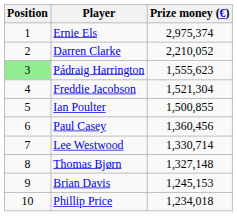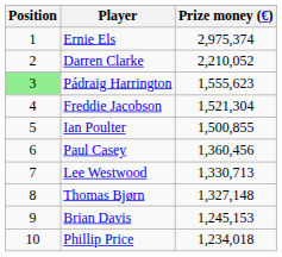 <table class="wikitable">
 <tr>
 <th>Position</th>
 <th>Player</th>
 <th>Prize money (<a href='#'>€</a>)</th>
 </tr>
 <tr>
 <td align=center>1</td>
 <td> <a href='#'>Ernie Els</a></td>
 <td align=center>2,975,374</td>
 </tr>
 <tr>
 <td align=center>2</td>
 <td> <a href='#'>Darren Clarke</a></td>
 <td align=center>2,210,052</td>
 </tr>
 <tr>
 <td align=center style="background: lightgreen;">3</td>
 <td> <a href='#'>Pádraig Harrington</a></td>
 <td align=center>1,555,623</td>
 </tr>
 <tr>
 <td align=center>4</td>
 <td> <a href='#'>Freddie Jacobson</a></td>
 <td align=center>1,521,304</td>
 </tr>
 <tr>
 <td align=center>5</td>
 <td> <a href='#'>Ian Poulter</a></td>
 <td align=center>1,500,855</td>
 </tr>
 <tr>
 <td align=center>6</td>
 <td> <a href='#'>Paul Casey</a></td>
 <td align=center>1,360,456</td>
 </tr>
 <tr>
 <td align=center>7</td>
 <td> <a href='#'>Lee Westwood</a></td>
-<td align=center>1,330,714</td>
+<td align=center>1,330,713</td>
 </tr>
 <tr>
 <td align=center>8</td>
 <td> <a href='#'>Thomas Bjørn</a></td>
 <td align=center>1,327,148</td>
 </tr>
 <tr>
 <td align=center>9</td>
 <td> <a href='#'>Brian Davis</a></td>
 <td align=center>1,245,153</td>
 </tr>
 <tr>
 <td align=center>10</td>
 <td> <a href='#'>Phillip Price</a></td>
 <td align=center>1,234,018</td>
 </tr>
 </table>
